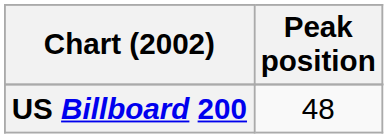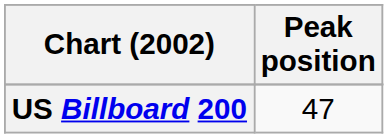 <table class="wikitable plainrowheaders sortable" border="1">
 <tr>
 <th scope="col">Chart (2002)</th>
 <th scope="col">Peak<br>position</th>
 </tr>
 <tr>
 </tr>
 <tr>
 </tr>
 <tr>
 </tr>
 <tr>
 <th scope="row">US <em><a href='#'>Billboard</a></em> <a href='#'>200</a></th>
-<td style="text-align:center;">48</td>
+<td style="text-align:center;">47</td>
 </tr>
 </table>
